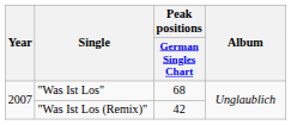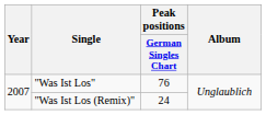 <table class="wikitable">
 <tr>
 <th align="center" rowspan="2" width="10">Year</th>
 <th align="center" rowspan="2" width="150">Single</th>
 <th align="center" colspan="1" width="20">Peak positions</th>
 <th align="center" rowspan="2" width="100">Album</th>
 </tr>
 <tr>
 <th scope="col" style="width:3em;font-size:90%;"><a href='#'>German Singles Chart</a></th>
 </tr>
 <tr>
 <td style="text-align:center;" rowspan=2>2007</td>
 <td>"Was Ist Los"</td>
-<td style="text-align:center;">68</td>
+<td style="text-align:center;">76</td>
 <td style="text-align:center;" rowspan=2><em>Unglaublich</em></td>
 </tr>
 <tr>
 <td>"Was Ist Los (Remix)"</td>
-<td style="text-align:center;">42</td>
+<td style="text-align:center;">24</td>
 </tr>
 </table>
